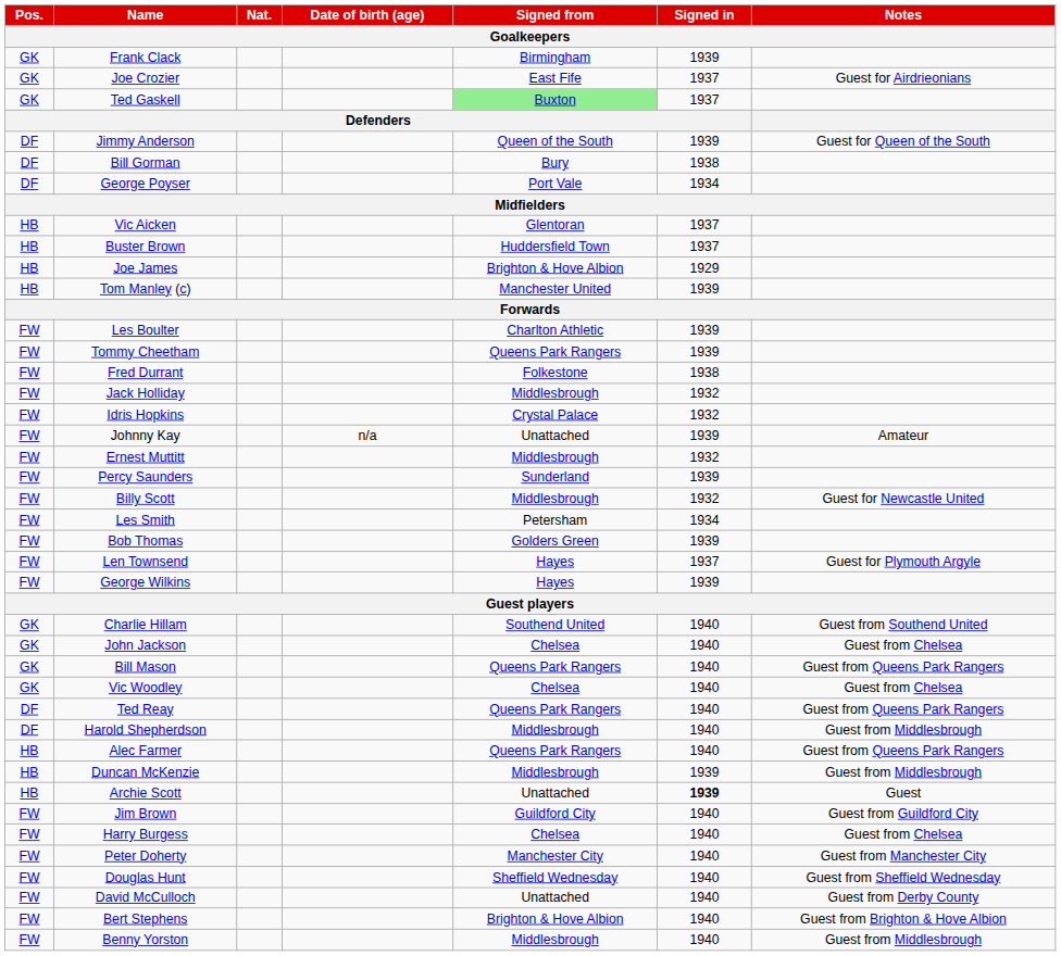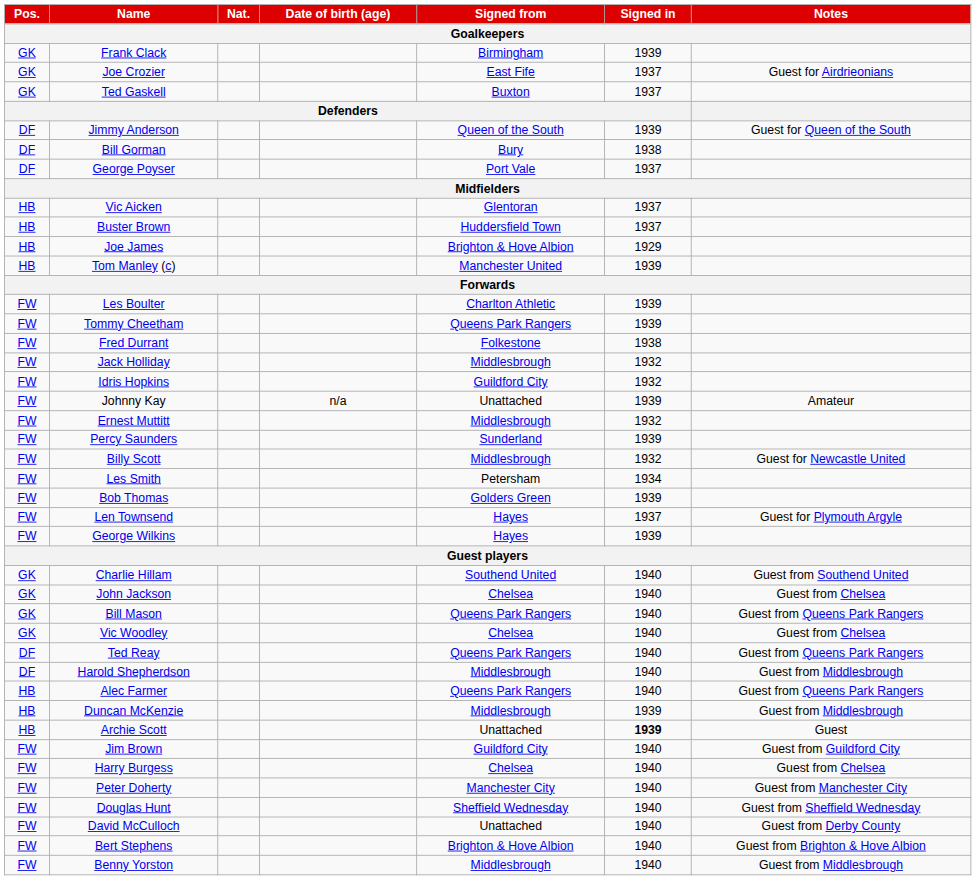 <table class="wikitable"  style="text-align:center; font-size:90%; width:90%;">
 <tr>
 <th style="background:#d00; color:white; text-align:center;">Pos.</th>
 <th style="background:#d00; color:white; text-align:center;">Name</th>
 <th style="background:#d00; color:white; text-align:center;">Nat.</th>
 <th style="background:#d00; color:white; text-align:center;">Date of birth (age)</th>
 <th style="background:#d00; color:white; text-align:center;">Signed from</th>
 <th style="background:#d00; color:white; text-align:center;">Signed in</th>
 <th style="background:#d00; color:white; text-align:center;">Notes</th>
 </tr>
 <tr>
 <th colspan="7">Goalkeepers</th>
 </tr>
 <tr>
 <td><a href='#'>GK</a></td>
 <td><a href='#'>Frank Clack</a></td>
 <td></td>
 <td></td>
 <td><a href='#'>Birmingham</a></td>
 <td>1939</td>
 <td></td>
 </tr>
 <tr>
 <td><a href='#'>GK</a></td>
 <td><a href='#'>Joe Crozier</a></td>
 <td></td>
 <td></td>
 <td><a href='#'>East Fife</a></td>
 <td>1937</td>
 <td>Guest for <a href='#'>Airdrieonians</a></td>
 </tr>
 <tr>
 <td><a href='#'>GK</a></td>
 <td><a href='#'>Ted Gaskell</a></td>
 <td></td>
 <td></td>
-<td style="background: lightgreen;"><a href='#'>Buxton</a></td>
+<td><a href='#'>Buxton</a></td>
 <td>1937</td>
 <td></td>
 </tr>
 <tr>
 <th colspan="6">Defenders</th>
 <th></th>
 </tr>
 <tr>
 <td><a href='#'>DF</a></td>
 <td><a href='#'>Jimmy Anderson</a></td>
 <td></td>
 <td></td>
 <td><a href='#'>Queen of the South</a></td>
 <td>1939</td>
 <td>Guest for <a href='#'>Queen of the South</a></td>
 </tr>
 <tr>
 <td><a href='#'>DF</a></td>
 <td><a href='#'>Bill Gorman</a></td>
 <td></td>
 <td></td>
 <td><a href='#'>Bury</a></td>
 <td>1938</td>
 <td></td>
 </tr>
 <tr>
 <td><a href='#'>DF</a></td>
 <td><a href='#'>George Poyser</a></td>
 <td></td>
 <td></td>
 <td><a href='#'>Port Vale</a></td>
-<td>1934</td>
+<td>1937</td>
 <td></td>
 </tr>
 <tr>
 <th colspan="7">Midfielders</th>
 </tr>
 <tr>
 <td><a href='#'>HB</a></td>
 <td><a href='#'>Vic Aicken</a></td>
 <td></td>
 <td></td>
 <td><a href='#'>Glentoran</a></td>
 <td>1937</td>
 <td></td>
 </tr>
 <tr>
 <td><a href='#'>HB</a></td>
 <td><a href='#'>Buster Brown</a></td>
 <td></td>
 <td></td>
 <td><a href='#'>Huddersfield Town</a></td>
 <td>1937</td>
 <td></td>
 </tr>
 <tr>
 <td><a href='#'>HB</a></td>
 <td><a href='#'>Joe James</a></td>
 <td></td>
 <td></td>
 <td><a href='#'>Brighton & Hove Albion</a></td>
 <td>1929</td>
 <td></td>
 </tr>
 <tr>
 <td><a href='#'>HB</a></td>
 <td><a href='#'>Tom Manley</a> (<a href='#'>c</a>)</td>
 <td></td>
 <td></td>
 <td><a href='#'>Manchester United</a></td>
 <td>1939</td>
 <td></td>
 </tr>
 <tr>
 <th colspan="7">Forwards</th>
 </tr>
 <tr>
 <td><a href='#'>FW</a></td>
 <td><a href='#'>Les Boulter</a></td>
 <td></td>
 <td></td>
 <td><a href='#'>Charlton Athletic</a></td>
 <td>1939</td>
 <td></td>
 </tr>
 <tr>
 <td><a href='#'>FW</a></td>
 <td><a href='#'>Tommy Cheetham</a></td>
 <td></td>
 <td></td>
 <td><a href='#'>Queens Park Rangers</a></td>
 <td>1939</td>
 <td></td>
 </tr>
 <tr>
 <td><a href='#'>FW</a></td>
 <td><a href='#'>Fred Durrant</a></td>
 <td></td>
 <td></td>
 <td><a href='#'>Folkestone</a></td>
 <td>1938</td>
 <td></td>
 </tr>
 <tr>
 <td><a href='#'>FW</a></td>
 <td><a href='#'>Jack Holliday</a></td>
 <td></td>
 <td></td>
 <td><a href='#'>Middlesbrough</a></td>
 <td>1932</td>
 <td></td>
 </tr>
 <tr>
 <td><a href='#'>FW</a></td>
 <td><a href='#'>Idris Hopkins</a></td>
 <td></td>
 <td></td>
-<td><a href='#'>Crystal Palace</a></td>
+<td><a href='#'>Guildford City</a></td>
 <td>1932</td>
 <td></td>
 </tr>
 <tr>
 <td><a href='#'>FW</a></td>
 <td>Johnny Kay</td>
 <td></td>
 <td>n/a</td>
 <td>Unattached</td>
 <td>1939</td>
 <td>Amateur</td>
 </tr>
 <tr>
 <td><a href='#'>FW</a></td>
 <td><a href='#'>Ernest Muttitt</a></td>
 <td></td>
 <td></td>
 <td><a href='#'>Middlesbrough</a></td>
 <td>1932</td>
 <td></td>
 </tr>
 <tr>
 <td><a href='#'>FW</a></td>
 <td><a href='#'>Percy Saunders</a></td>
 <td></td>
 <td></td>
 <td><a href='#'>Sunderland</a></td>
 <td>1939</td>
 <td></td>
 </tr>
 <tr>
 <td><a href='#'>FW</a></td>
 <td><a href='#'>Billy Scott</a></td>
 <td></td>
 <td></td>
 <td><a href='#'>Middlesbrough</a></td>
 <td>1932</td>
 <td>Guest for <a href='#'>Newcastle United</a></td>
 </tr>
 <tr>
 <td><a href='#'>FW</a></td>
 <td><a href='#'>Les Smith</a></td>
 <td></td>
 <td></td>
 <td>Petersham</td>
 <td>1934</td>
 <td></td>
 </tr>
 <tr>
 <td><a href='#'>FW</a></td>
 <td><a href='#'>Bob Thomas</a></td>
 <td></td>
 <td></td>
 <td><a href='#'>Golders Green</a></td>
 <td>1939</td>
 <td></td>
 </tr>
 <tr>
 <td><a href='#'>FW</a></td>
 <td><a href='#'>Len Townsend</a></td>
 <td></td>
 <td></td>
 <td><a href='#'>Hayes</a></td>
 <td>1937</td>
 <td>Guest for <a href='#'>Plymouth Argyle</a></td>
 </tr>
 <tr>
 <td><a href='#'>FW</a></td>
 <td><a href='#'>George Wilkins</a></td>
 <td></td>
 <td></td>
 <td><a href='#'>Hayes</a></td>
 <td>1939</td>
 <td></td>
 </tr>
 <tr>
 <th colspan="7">Guest players</th>
 </tr>
 <tr>
 <td><a href='#'>GK</a></td>
 <td><a href='#'>Charlie Hillam</a></td>
 <td></td>
 <td></td>
 <td><a href='#'>Southend United</a></td>
 <td>1940</td>
 <td>Guest from <a href='#'>Southend United</a></td>
 </tr>
 <tr>
 <td><a href='#'>GK</a></td>
 <td><a href='#'>John Jackson</a></td>
 <td></td>
 <td></td>
 <td><a href='#'>Chelsea</a></td>
 <td>1940</td>
 <td>Guest from <a href='#'>Chelsea</a></td>
 </tr>
 <tr>
 <td><a href='#'>GK</a></td>
 <td><a href='#'>Bill Mason</a></td>
 <td></td>
 <td></td>
 <td><a href='#'>Queens Park Rangers</a></td>
 <td>1940</td>
 <td>Guest from <a href='#'>Queens Park Rangers</a></td>
 </tr>
 <tr>
 <td><a href='#'>GK</a></td>
 <td><a href='#'>Vic Woodley</a></td>
 <td></td>
 <td></td>
 <td><a href='#'>Chelsea</a></td>
 <td>1940</td>
 <td>Guest from <a href='#'>Chelsea</a></td>
 </tr>
 <tr>
 <td><a href='#'>DF</a></td>
 <td><a href='#'>Ted Reay</a></td>
 <td></td>
 <td></td>
 <td><a href='#'>Queens Park Rangers</a></td>
 <td>1940</td>
 <td>Guest from <a href='#'>Queens Park Rangers</a></td>
 </tr>
 <tr>
 <td><a href='#'>DF</a></td>
 <td><a href='#'>Harold Shepherdson</a></td>
 <td></td>
 <td></td>
 <td><a href='#'>Middlesbrough</a></td>
 <td>1940</td>
 <td>Guest from <a href='#'>Middlesbrough</a></td>
 </tr>
 <tr>
 <td><a href='#'>HB</a></td>
 <td><a href='#'>Alec Farmer</a></td>
 <td></td>
 <td></td>
 <td><a href='#'>Queens Park Rangers</a></td>
 <td>1940</td>
 <td>Guest from <a href='#'>Queens Park Rangers</a></td>
 </tr>
 <tr>
 <td><a href='#'>HB</a></td>
 <td><a href='#'>Duncan McKenzie</a></td>
 <td></td>
 <td></td>
 <td><a href='#'>Middlesbrough</a></td>
 <td>1939</td>
 <td>Guest from <a href='#'>Middlesbrough</a></td>
 </tr>
 <tr>
 <td><a href='#'>HB</a></td>
 <td><a href='#'>Archie Scott</a></td>
 <td></td>
 <td></td>
 <td>Unattached</td>
 <td><strong>1939</strong></td>
 <td>Guest</td>
 </tr>
 <tr>
 <td><a href='#'>FW</a></td>
 <td><a href='#'>Jim Brown</a></td>
 <td></td>
 <td></td>
 <td><a href='#'>Guildford City</a></td>
 <td>1940</td>
 <td>Guest from <a href='#'>Guildford City</a></td>
 </tr>
 <tr>
 <td><a href='#'>FW</a></td>
 <td><a href='#'>Harry Burgess</a></td>
 <td></td>
 <td></td>
 <td><a href='#'>Chelsea</a></td>
 <td>1940</td>
 <td>Guest from <a href='#'>Chelsea</a></td>
 </tr>
 <tr>
 <td><a href='#'>FW</a></td>
 <td><a href='#'>Peter Doherty</a></td>
 <td></td>
 <td></td>
 <td><a href='#'>Manchester City</a></td>
 <td>1940</td>
 <td>Guest from <a href='#'>Manchester City</a></td>
 </tr>
 <tr>
 <td><a href='#'>FW</a></td>
 <td><a href='#'>Douglas Hunt</a></td>
 <td></td>
 <td></td>
 <td><a href='#'>Sheffield Wednesday</a></td>
 <td>1940</td>
 <td>Guest from <a href='#'>Sheffield Wednesday</a></td>
 </tr>
 <tr>
 <td><a href='#'>FW</a></td>
 <td><a href='#'>David McCulloch</a></td>
 <td></td>
 <td></td>
 <td>Unattached</td>
 <td>1940</td>
 <td>Guest from <a href='#'>Derby County</a></td>
 </tr>
 <tr>
 <td><a href='#'>FW</a></td>
 <td><a href='#'>Bert Stephens</a></td>
 <td></td>
 <td></td>
 <td><a href='#'>Brighton & Hove Albion</a></td>
 <td>1940</td>
 <td>Guest from <a href='#'>Brighton & Hove Albion</a></td>
 </tr>
 <tr>
 <td><a href='#'>FW</a></td>
 <td><a href='#'>Benny Yorston</a></td>
 <td></td>
 <td></td>
 <td><a href='#'>Middlesbrough</a></td>
 <td>1940</td>
 <td>Guest from <a href='#'>Middlesbrough</a></td>
 </tr>
 </table>
